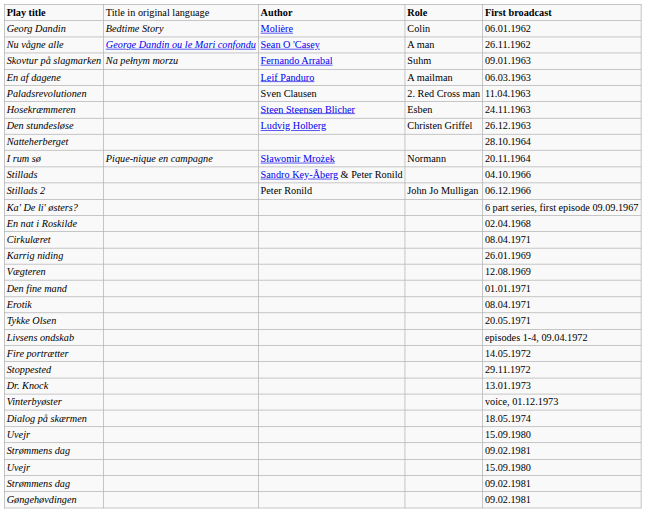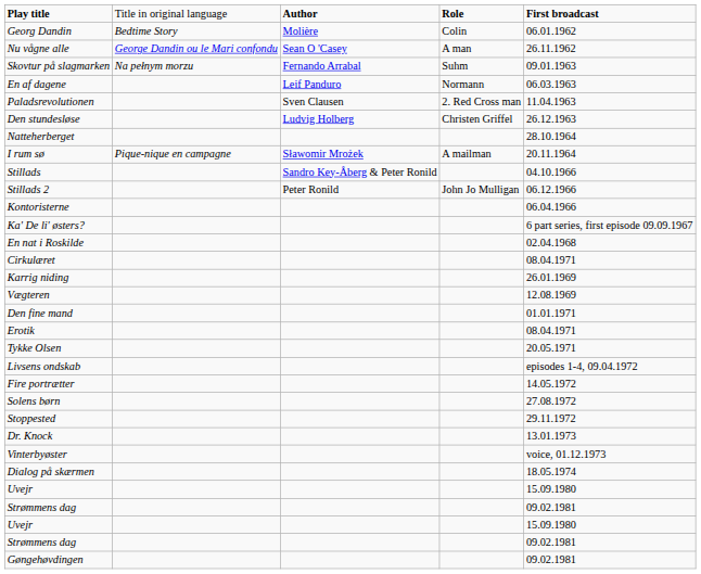 <table class="wikitable">
 <tr>
 <td><strong>Play title</strong></td>
 <td>Title in original language</td>
 <td><strong>Author</strong></td>
 <td><strong>Role</strong></td>
 <td><strong>First broadcast</strong></td>
 </tr>
 <tr>
 <td><em>Georg Dandin</em></td>
 <td><em>Bedtime Story</em></td>
 <td><a href='#'>Molière</a></td>
 <td>Colin</td>
 <td>06.01.1962</td>
 </tr>
 <tr>
 <td><em>Nu vågne alle</em></td>
 <td><em><a href='#'>George Dandin ou le Mari confondu</a></em></td>
 <td><a href='#'>Sean O 'Casey</a></td>
 <td>A man</td>
 <td>26.11.1962</td>
 </tr>
 <tr>
 <td><em>Skovtur på slagmarken</em></td>
 <td><em>Na pełnym morzu</em></td>
 <td><a href='#'>Fernando Arrabal</a></td>
 <td>Suhm</td>
 <td>09.01.1963</td>
 </tr>
 <tr>
 <td><em>En af dagene</em></td>
 <td></td>
 <td><a href='#'>Leif Panduro</a></td>
-<td>A mailman</td>
+<td>Normann</td>
 <td>06.03.1963</td>
 </tr>
 <tr>
 <td><em>Paladsrevolutionen</em></td>
 <td></td>
 <td>Sven Clausen</td>
 <td>2. Red Cross man</td>
 <td>11.04.1963</td>
-</tr>
-<tr>
-<td><em>Hosekræmmeren</em></td>
-<td></td>
-<td><a href='#'>Steen Steensen Blicher</a></td>
-<td>Esben</td>
-<td>24.11.1963</td>
 </tr>
 <tr>
 <td><em>Den stundesløse</em></td>
 <td></td>
 <td><a href='#'>Ludvig Holberg</a></td>
 <td>Christen Griffel</td>
 <td>26.12.1963</td>
 </tr>
 <tr>
 <td><em>Natteherberget</em></td>
 <td></td>
 <td></td>
 <td></td>
 <td>28.10.1964</td>
 </tr>
 <tr>
 <td><em>I rum sø</em></td>
 <td><em>Pique-nique en campagne</em></td>
 <td><a href='#'>Sławomir Mrożek</a></td>
-<td>Normann</td>
+<td>A mailman</td>
 <td>20.11.1964</td>
 </tr>
 <tr>
 <td><em>Stillads</em></td>
 <td></td>
 <td><a href='#'>Sandro Key-Åberg</a> & Peter Ronild</td>
 <td></td>
 <td>04.10.1966</td>
 </tr>
 <tr>
 <td><em>Stillads 2</em></td>
 <td></td>
 <td>Peter Ronild</td>
 <td>John Jo Mulligan</td>
 <td>06.12.1966</td>
+</tr>
+<tr>
+<td><em>Kontoristerne</em></td>
+<td></td>
+<td></td>
+<td></td>
+<td>06.04.1966</td>
 </tr>
 <tr>
 <td><em>Ka' De li' østers?</em></td>
 <td></td>
 <td></td>
 <td></td>
 <td>6 part series, first episode 09.09.1967</td>
 </tr>
 <tr>
 <td><em>En nat i Roskilde</em></td>
 <td></td>
 <td></td>
 <td></td>
 <td>02.04.1968</td>
 </tr>
 <tr>
 <td><em>Cirkulæret</em></td>
 <td></td>
 <td></td>
 <td></td>
 <td>08.04.1971</td>
 </tr>
 <tr>
 <td><em>Karrig niding</em></td>
 <td></td>
 <td></td>
 <td></td>
 <td>26.01.1969</td>
 </tr>
 <tr>
 <td><em>Vægteren</em></td>
 <td></td>
 <td></td>
 <td></td>
 <td>12.08.1969</td>
 </tr>
 <tr>
 <td><em>Den fine mand</em></td>
 <td></td>
 <td></td>
 <td></td>
 <td>01.01.1971</td>
 </tr>
 <tr>
 <td><em>Erotik</em></td>
 <td></td>
 <td></td>
 <td></td>
 <td>08.04.1971</td>
 </tr>
 <tr>
 <td><em>Tykke Olsen</em></td>
 <td></td>
 <td></td>
 <td></td>
 <td>20.05.1971</td>
 </tr>
 <tr>
 <td><em>Livsens ondskab</em></td>
 <td></td>
 <td></td>
 <td></td>
 <td>episodes 1-4, 09.04.1972</td>
 </tr>
 <tr>
 <td><em>Fire portrætter</em></td>
 <td></td>
 <td></td>
 <td></td>
 <td>14.05.1972</td>
 </tr>
 <tr>
+<td><em>Solens børn</em></td>
+<td></td>
+<td></td>
+<td></td>
+<td>27.08.1972</td>
+</tr>
+<tr>
 <td><em>Stoppested</em></td>
 <td></td>
 <td></td>
 <td></td>
 <td>29.11.1972</td>
 </tr>
 <tr>
 <td><em>Dr. Knock</em></td>
 <td></td>
 <td></td>
 <td></td>
 <td>13.01.1973</td>
 </tr>
 <tr>
 <td><em>Vinterbyøster</em></td>
 <td></td>
 <td></td>
 <td></td>
 <td>voice, 01.12.1973</td>
 </tr>
 <tr>
 <td><em>Dialog på skærmen</em></td>
 <td></td>
 <td></td>
 <td></td>
 <td>18.05.1974</td>
 </tr>
 <tr>
 <td><em>Uvejr</em></td>
 <td></td>
 <td></td>
 <td></td>
 <td>15.09.1980</td>
 </tr>
 <tr>
 <td><em>Strømmens dag</em></td>
 <td></td>
 <td></td>
 <td></td>
 <td>09.02.1981</td>
 </tr>
 <tr>
 <td><em>Uvejr</em></td>
 <td></td>
 <td></td>
 <td></td>
 <td>15.09.1980</td>
 </tr>
 <tr>
 <td><em>Strømmens dag</em></td>
 <td></td>
 <td></td>
 <td></td>
 <td>09.02.1981</td>
 </tr>
 <tr>
 <td><em>Gøngehøvdingen</em></td>
 <td></td>
 <td></td>
 <td></td>
 <td>09.02.1981</td>
 </tr>
 </table>
